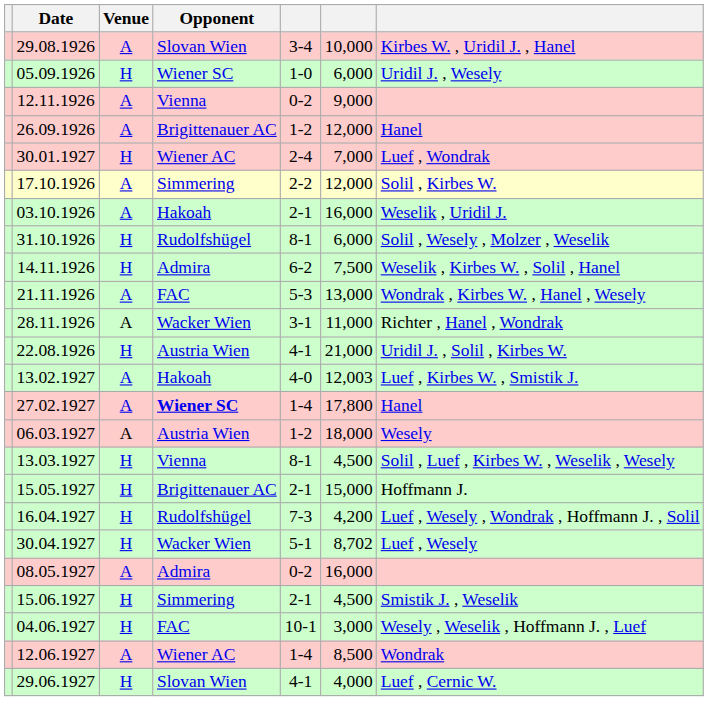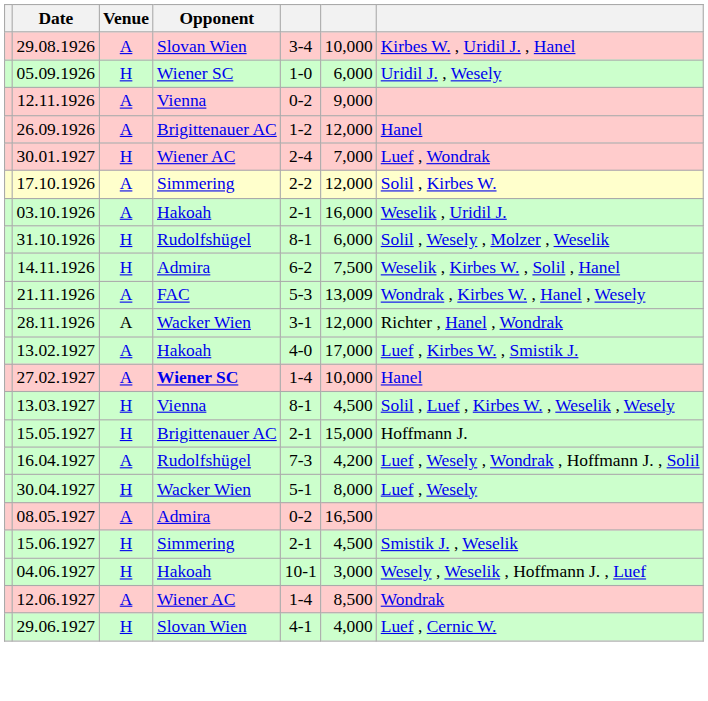 <table class="wikitable" Style="text-align: center">
 <tr>
 <th></th>
 <th>Date</th>
 <th>Venue</th>
 <th>Opponent</th>
 <th></th>
 <th></th>
 <th></th>
 </tr>
 <tr style="background:#fcc">
 <td></td>
 <td>29.08.1926</td>
 <td><a href='#'>A</a></td>
 <td align="left"><a href='#'>Slovan Wien</a></td>
 <td>3-4</td>
 <td align="right">10,000</td>
 <td align="left"><a href='#'>Kirbes W.</a> , <a href='#'>Uridil J.</a> , <a href='#'>Hanel</a> </td>
 </tr>
 <tr style="background:#cfc">
 <td></td>
 <td>05.09.1926</td>
 <td><a href='#'>H</a></td>
 <td align="left"><a href='#'>Wiener SC</a></td>
 <td>1-0</td>
 <td align="right">6,000</td>
 <td align="left"><a href='#'>Uridil J.</a> , <a href='#'>Wesely</a> </td>
 </tr>
 <tr style="background:#fcc">
 <td></td>
 <td>12.11.1926</td>
 <td><a href='#'>A</a></td>
 <td align="left"><a href='#'>Vienna</a></td>
 <td>0-2</td>
 <td align="right">9,000</td>
 <td align="left"></td>
 </tr>
 <tr style="background:#fcc">
 <td></td>
 <td>26.09.1926</td>
 <td><a href='#'>A</a></td>
 <td align="left"><a href='#'>Brigittenauer AC</a></td>
 <td>1-2</td>
 <td align="right">12,000</td>
 <td align="left"><a href='#'>Hanel</a> </td>
 </tr>
 <tr style="background:#fcc">
 <td></td>
 <td>30.01.1927</td>
 <td><a href='#'>H</a></td>
 <td align="left"><a href='#'>Wiener AC</a></td>
 <td>2-4</td>
 <td align="right">7,000</td>
 <td align="left"><a href='#'>Luef</a> , <a href='#'>Wondrak</a> </td>
 </tr>
 <tr style="background:#ffc">
 <td></td>
 <td>17.10.1926</td>
 <td><a href='#'>A</a></td>
 <td align="left"><a href='#'>Simmering</a></td>
 <td>2-2</td>
 <td align="right">12,000</td>
 <td align="left"><a href='#'>Solil</a> , <a href='#'>Kirbes W.</a> </td>
 </tr>
 <tr style="background:#cfc">
 <td></td>
 <td>03.10.1926</td>
 <td><a href='#'>A</a></td>
 <td align="left"><a href='#'>Hakoah</a></td>
 <td>2-1</td>
 <td align="right">16,000</td>
 <td align="left"><a href='#'>Weselik</a> , <a href='#'>Uridil J.</a> </td>
 </tr>
 <tr style="background:#cfc">
 <td></td>
 <td>31.10.1926</td>
 <td><a href='#'>H</a></td>
 <td align="left"><a href='#'>Rudolfshügel</a></td>
 <td>8-1</td>
 <td align="right">6,000</td>
 <td align="left"><a href='#'>Solil</a>  , <a href='#'>Wesely</a>  , <a href='#'>Molzer</a> , <a href='#'>Weselik</a>   </td>
 </tr>
 <tr style="background:#cfc">
 <td></td>
 <td>14.11.1926</td>
 <td><a href='#'>H</a></td>
 <td align="left"><a href='#'>Admira</a></td>
 <td>6-2</td>
 <td align="right">7,500</td>
 <td align="left"><a href='#'>Weselik</a>   , <a href='#'>Kirbes W.</a> , <a href='#'>Solil</a> , <a href='#'>Hanel</a> </td>
 </tr>
 <tr style="background:#cfc">
 <td></td>
 <td>21.11.1926</td>
 <td><a href='#'>A</a></td>
 <td align="left"><a href='#'>FAC</a></td>
 <td>5-3</td>
-<td align="right">13,000</td>
+<td align="right">13,009</td>
 <td align="left"><a href='#'>Wondrak</a>  , <a href='#'>Kirbes W.</a> , <a href='#'>Hanel</a> , <a href='#'>Wesely</a> </td>
 </tr>
 <tr style="background:#cfc">
 <td></td>
 <td>28.11.1926</td>
 <td>A</td>
 <td align="left"><a href='#'>Wacker Wien</a></td>
 <td>3-1</td>
-<td align="right">11,000</td>
+<td align="right">12,000</td>
 <td align="left">Richter , <a href='#'>Hanel</a> , <a href='#'>Wondrak</a> </td>
-</tr>
-<tr style="background:#cfc">
-<td></td>
-<td>22.08.1926</td>
-<td><a href='#'>H</a></td>
-<td align="left"><a href='#'>Austria Wien</a></td>
-<td>4-1</td>
-<td align="right">21,000</td>
-<td align="left"><a href='#'>Uridil J.</a>  , <a href='#'>Solil</a> , <a href='#'>Kirbes W.</a> </td>
 </tr>
 <tr style="background:#cfc">
 <td></td>
 <td>13.02.1927</td>
 <td><a href='#'>A</a></td>
 <td align="left"><a href='#'>Hakoah</a></td>
 <td>4-0</td>
-<td align="right">12,003</td>
+<td align="right">17,000</td>
 <td align="left"><a href='#'>Luef</a>  , <a href='#'>Kirbes W.</a> , <a href='#'>Smistik J.</a> </td>
 </tr>
 <tr style="background:#fcc">
 <td></td>
 <td>27.02.1927</td>
 <td><a href='#'>A</a></td>
 <td align="left"><strong><a href='#'>Wiener SC</a></strong></td>
 <td>1-4</td>
-<td align="right">17,800</td>
+<td align="right">10,000</td>
 <td align="left"><a href='#'>Hanel</a> </td>
-</tr>
-<tr style="background:#fcc">
-<td></td>
-<td>06.03.1927</td>
-<td>A</td>
-<td align="left"><a href='#'>Austria Wien</a></td>
-<td>1-2</td>
-<td align="right">18,000</td>
-<td align="left"><a href='#'>Wesely</a> </td>
 </tr>
 <tr style="background:#cfc">
 <td></td>
 <td>13.03.1927</td>
 <td><a href='#'>H</a></td>
 <td align="left"><a href='#'>Vienna</a></td>
 <td>8-1</td>
 <td align="right">4,500</td>
 <td align="left"><a href='#'>Solil</a> , <a href='#'>Luef</a>    , <a href='#'>Kirbes W.</a> , <a href='#'>Weselik</a> , <a href='#'>Wesely</a> </td>
 </tr>
 <tr style="background:#cfc">
 <td></td>
 <td>15.05.1927</td>
 <td><a href='#'>H</a></td>
 <td align="left"><a href='#'>Brigittenauer AC</a></td>
 <td>2-1</td>
 <td align="right">15,000</td>
 <td align="left">Hoffmann J. </td>
 </tr>
 <tr style="background:#cfc">
 <td></td>
 <td>16.04.1927</td>
-<td><a href='#'>H</a></td>
+<td><a href='#'>A</a></td>
 <td align="left"><a href='#'>Rudolfshügel</a></td>
 <td>7-3</td>
 <td align="right">4,200</td>
 <td align="left"><a href='#'>Luef</a> , <a href='#'>Wesely</a> , <a href='#'>Wondrak</a>   , Hoffmann J. , <a href='#'>Solil</a> </td>
 </tr>
 <tr style="background:#cfc">
 <td></td>
 <td>30.04.1927</td>
 <td><a href='#'>H</a></td>
 <td align="left"><a href='#'>Wacker Wien</a></td>
 <td>5-1</td>
-<td align="right">8,702</td>
+<td align="right">8,000</td>
 <td align="left"><a href='#'>Luef</a>   , <a href='#'>Wesely</a>  </td>
 </tr>
 <tr style="background:#fcc">
 <td></td>
 <td>08.05.1927</td>
 <td><a href='#'>A</a></td>
 <td align="left"><a href='#'>Admira</a></td>
 <td>0-2</td>
-<td align="right">16,000</td>
+<td align="right">16,500</td>
 <td align="left"></td>
 </tr>
 <tr style="background:#cfc">
 <td></td>
 <td>15.06.1927</td>
 <td><a href='#'>H</a></td>
 <td align="left"><a href='#'>Simmering</a></td>
 <td>2-1</td>
 <td align="right">4,500</td>
 <td align="left"><a href='#'>Smistik J.</a> , <a href='#'>Weselik</a> </td>
 </tr>
 <tr style="background:#cfc">
 <td></td>
 <td>04.06.1927</td>
 <td><a href='#'>H</a></td>
-<td align="left"><a href='#'>FAC</a></td>
+<td align="left"><a href='#'>Hakoah</a></td>
 <td>10-1</td>
 <td align="right">3,000</td>
 <td align="left"><a href='#'>Wesely</a>  , <a href='#'>Weselik</a>     , Hoffmann J.  , <a href='#'>Luef</a> </td>
 </tr>
 <tr style="background:#fcc">
 <td></td>
 <td>12.06.1927</td>
 <td><a href='#'>A</a></td>
 <td align="left"><a href='#'>Wiener AC</a></td>
 <td>1-4</td>
 <td align="right">8,500</td>
 <td align="left"><a href='#'>Wondrak</a> </td>
 </tr>
 <tr style="background:#cfc">
 <td></td>
 <td>29.06.1927</td>
 <td><a href='#'>H</a></td>
 <td align="left"><a href='#'>Slovan Wien</a></td>
 <td>4-1</td>
 <td align="right">4,000</td>
 <td align="left"><a href='#'>Luef</a>   , <a href='#'>Cernic W.</a> </td>
 </tr>
 </table>
